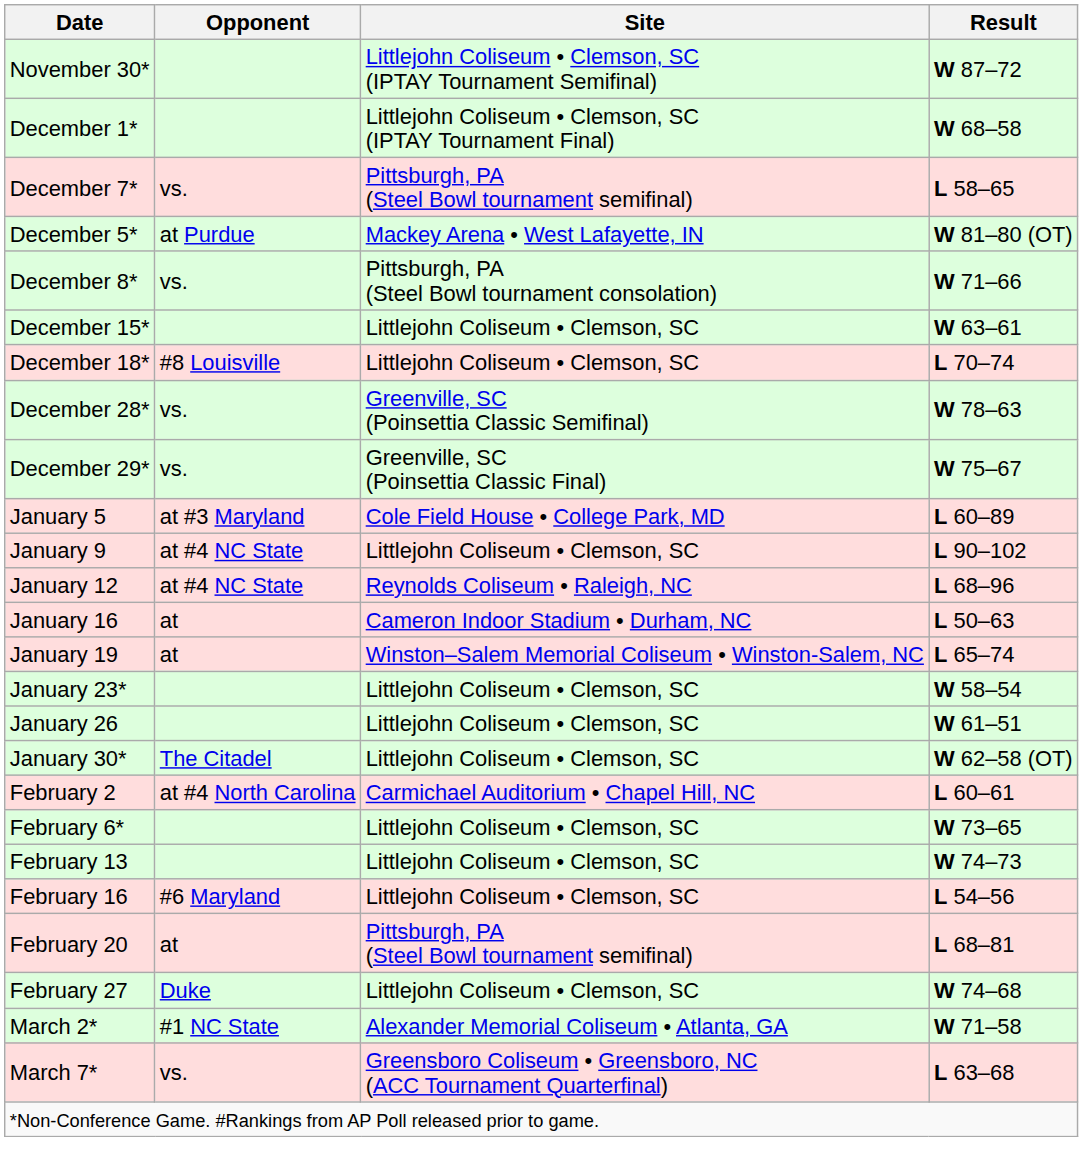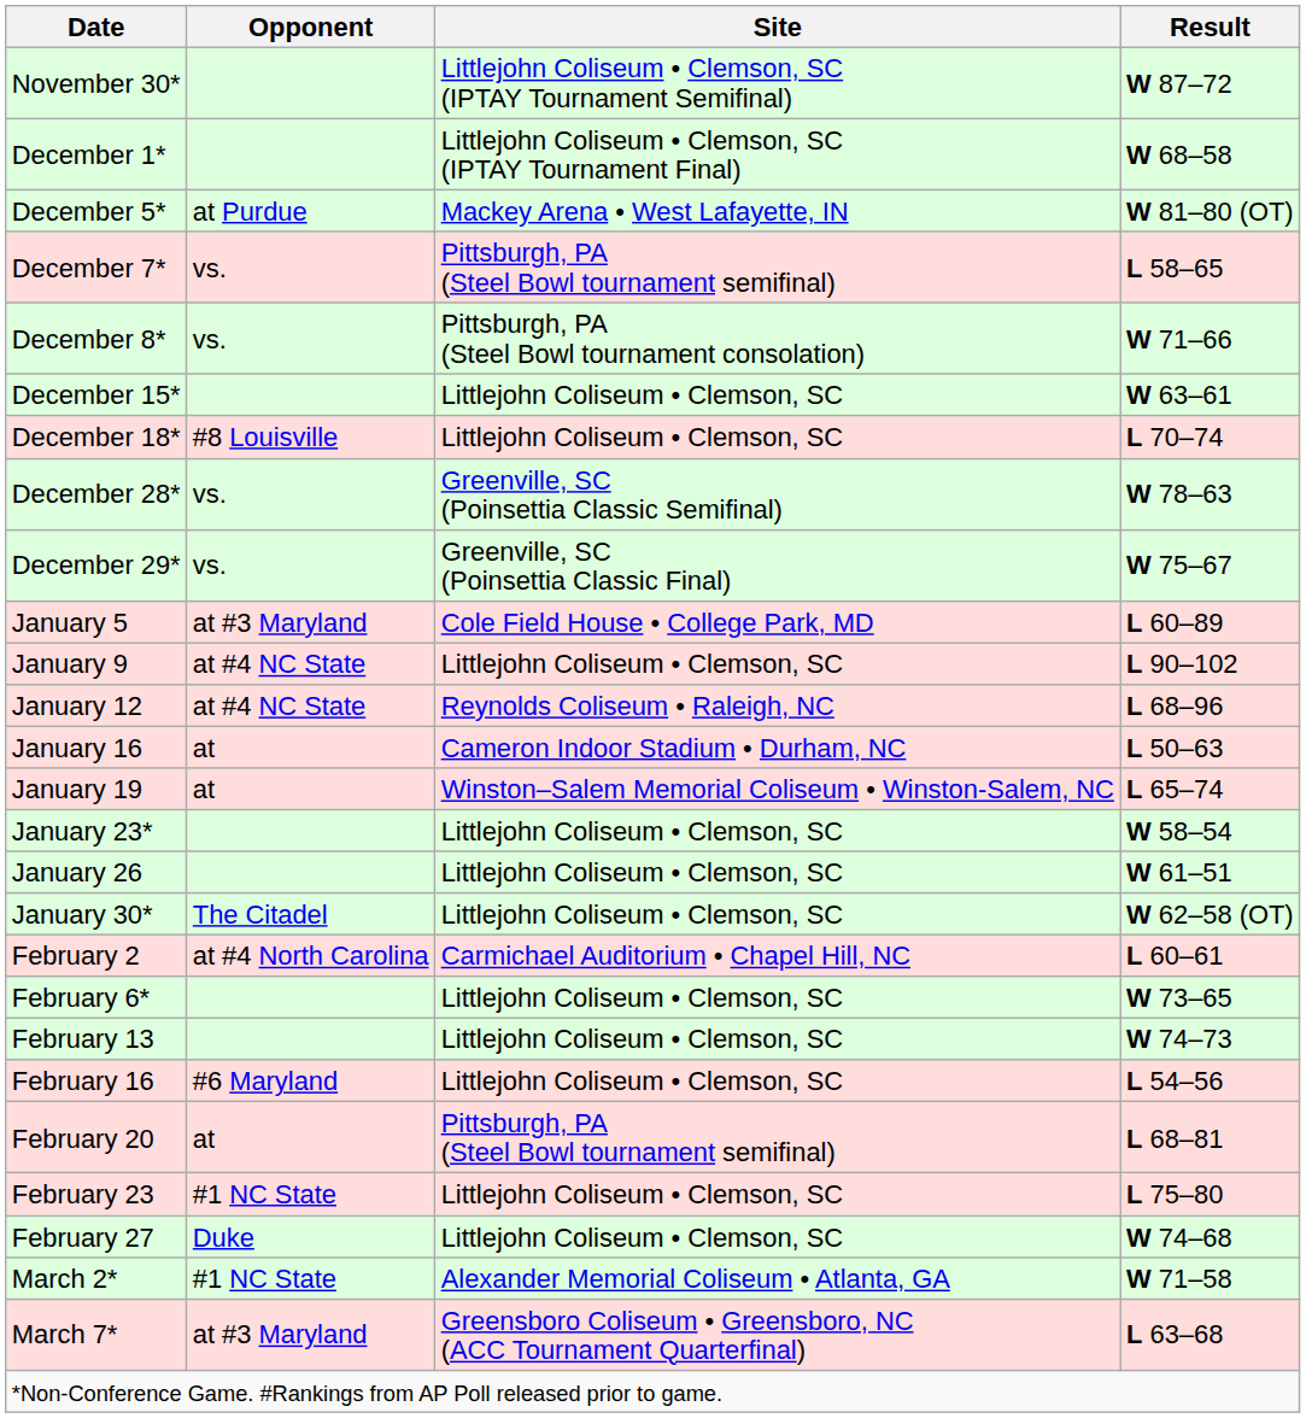 <table class="wikitable" style="font-size:95%;">
 <tr>
 <th>Date</th>
 <th>Opponent</th>
 <th>Site</th>
 <th>Result</th>
 </tr>
 <tr style="background: #ddffdd;">
 <td>November 30*</td>
 <td></td>
 <td><a href='#'>Littlejohn Coliseum</a> • <a href='#'>Clemson, SC</a><br>(IPTAY Tournament Semifinal)</td>
 <td><strong>W</strong> 87–72</td>
 </tr>
 <tr style="background: #ddffdd;">
 <td>December 1*</td>
 <td></td>
 <td>Littlejohn Coliseum • Clemson, SC<br>(IPTAY Tournament Final)</td>
 <td><strong>W</strong> 68–58</td>
 </tr>
+<tr style="background: #ddffdd;">
+<td>December 5*</td>
+<td>at <a href='#'>Purdue</a></td>
+<td><a href='#'>Mackey Arena</a> • <a href='#'>West Lafayette, IN</a></td>
+<td><strong>W</strong> 81–80 (OT)</td>
+</tr>
 <tr style="background: #ffdddd;">
 <td>December 7*</td>
 <td>vs. </td>
 <td><a href='#'>Pittsburgh, PA</a><br>(<a href='#'>Steel Bowl tournament</a> semifinal)</td>
 <td><strong>L</strong> 58–65</td>
-</tr>
-<tr style="background: #ddffdd;">
-<td>December 5*</td>
-<td>at <a href='#'>Purdue</a></td>
-<td><a href='#'>Mackey Arena</a> • <a href='#'>West Lafayette, IN</a></td>
-<td><strong>W</strong> 81–80 (OT)</td>
 </tr>
 <tr style="background: #ddffdd;">
 <td>December 8*</td>
 <td>vs. </td>
 <td>Pittsburgh, PA<br>(Steel Bowl tournament consolation)</td>
 <td><strong>W</strong> 71–66</td>
 </tr>
 <tr style="background: #ddffdd;">
 <td>December 15*</td>
 <td></td>
 <td>Littlejohn Coliseum • Clemson, SC</td>
 <td><strong>W</strong> 63–61</td>
 </tr>
 <tr style="background: #ffdddd;">
 <td>December 18*</td>
 <td>#8 <a href='#'>Louisville</a></td>
 <td>Littlejohn Coliseum • Clemson, SC</td>
 <td><strong>L</strong> 70–74</td>
 </tr>
 <tr style="background: #ddffdd;">
 <td>December 28*</td>
 <td>vs. </td>
 <td><a href='#'>Greenville, SC</a><br>(Poinsettia Classic Semifinal)</td>
 <td><strong>W</strong> 78–63</td>
 </tr>
 <tr style="background: #ddffdd;">
 <td>December 29*</td>
 <td>vs. </td>
 <td>Greenville, SC<br>(Poinsettia Classic Final)</td>
 <td><strong>W</strong> 75–67</td>
 </tr>
 <tr style="background: #ffdddd;">
 <td>January 5</td>
 <td>at #3 <a href='#'>Maryland</a></td>
 <td><a href='#'>Cole Field House</a> • <a href='#'>College Park, MD</a></td>
 <td><strong>L</strong> 60–89</td>
 </tr>
 <tr style="background: #ffdddd;">
 <td>January 9</td>
 <td>at #4 <a href='#'>NC State</a></td>
 <td>Littlejohn Coliseum • Clemson, SC</td>
 <td><strong>L</strong> 90–102</td>
 </tr>
 <tr style="background: #ffdddd;">
 <td>January 12</td>
 <td>at #4 <a href='#'>NC State</a></td>
 <td><a href='#'>Reynolds Coliseum</a> • <a href='#'>Raleigh, NC</a></td>
 <td><strong>L</strong> 68–96</td>
 </tr>
 <tr style="background: #ffdddd;">
 <td>January 16</td>
 <td>at </td>
 <td><a href='#'>Cameron Indoor Stadium</a> • <a href='#'>Durham, NC</a></td>
 <td><strong>L</strong> 50–63</td>
 </tr>
 <tr style="background: #ffdddd;">
 <td>January 19</td>
 <td>at </td>
 <td><a href='#'>Winston–Salem Memorial Coliseum</a> • <a href='#'>Winston-Salem, NC</a></td>
 <td><strong>L</strong> 65–74</td>
 </tr>
 <tr style="background: #ddffdd;">
 <td>January 23*</td>
 <td></td>
 <td>Littlejohn Coliseum • Clemson, SC</td>
 <td><strong>W</strong> 58–54</td>
 </tr>
 <tr style="background: #ddffdd;">
 <td>January 26</td>
 <td></td>
 <td>Littlejohn Coliseum • Clemson, SC</td>
 <td><strong>W</strong> 61–51</td>
 </tr>
 <tr style="background: #ddffdd;">
 <td>January 30*</td>
 <td><a href='#'>The Citadel</a></td>
 <td>Littlejohn Coliseum • Clemson, SC</td>
 <td><strong>W</strong> 62–58 (OT)</td>
 </tr>
 <tr style="background: #ffdddd;">
 <td>February 2</td>
 <td>at #4 <a href='#'>North Carolina</a></td>
 <td><a href='#'>Carmichael Auditorium</a> • <a href='#'>Chapel Hill, NC</a></td>
 <td><strong>L</strong> 60–61</td>
 </tr>
 <tr style="background: #ddffdd;">
 <td>February 6*</td>
 <td></td>
 <td>Littlejohn Coliseum • Clemson, SC</td>
 <td><strong>W</strong> 73–65</td>
 </tr>
 <tr style="background: #ddffdd;">
 <td>February 13</td>
 <td></td>
 <td>Littlejohn Coliseum • Clemson, SC</td>
 <td><strong>W</strong> 74–73</td>
 </tr>
 <tr style="background: #ffdddd;">
 <td>February 16</td>
 <td>#6 <a href='#'>Maryland</a></td>
 <td>Littlejohn Coliseum • Clemson, SC</td>
 <td><strong>L</strong> 54–56</td>
 </tr>
 <tr style="background: #ffdddd;">
 <td>February 20</td>
 <td>at </td>
 <td><a href='#'>Pittsburgh, PA</a><br>(<a href='#'>Steel Bowl tournament</a> semifinal)</td>
 <td><strong>L</strong> 68–81</td>
 </tr>
+<tr style="background: #ffdddd;">
+<td>February 23</td>
+<td>#1 <a href='#'>NC State</a></td>
+<td>Littlejohn Coliseum • Clemson, SC</td>
+<td><strong>L</strong> 75–80</td>
+</tr>
 <tr style="background: #ddffdd;">
 <td>February 27</td>
 <td><a href='#'>Duke</a></td>
 <td>Littlejohn Coliseum • Clemson, SC</td>
 <td><strong>W</strong> 74–68</td>
 </tr>
 <tr style="background: #ddffdd;">
 <td>March 2*</td>
 <td>#1 <a href='#'>NC State</a></td>
 <td><a href='#'>Alexander Memorial Coliseum</a> • <a href='#'>Atlanta, GA</a></td>
 <td><strong>W</strong> 71–58</td>
 </tr>
 <tr style="background: #ffdddd;">
 <td>March 7*</td>
-<td>vs. </td>
+<td>at #3 <a href='#'>Maryland</a></td>
 <td><a href='#'>Greensboro Coliseum</a> • <a href='#'>Greensboro, NC</a><br>(<a href='#'>ACC Tournament Quarterfinal</a>)</td>
 <td><strong>L</strong> 63–68</td>
 </tr>
 <tr style="background:#f9f9f9;">
 <td colspan=4><small>*Non-Conference Game. #Rankings from AP Poll released prior to game.</small></td>
 </tr>
 </table>
